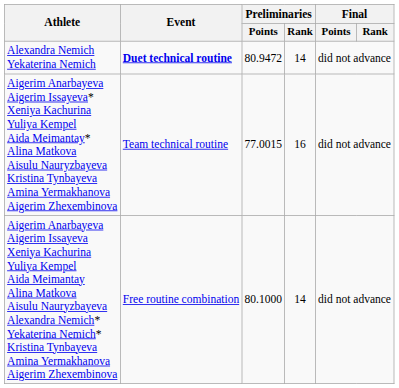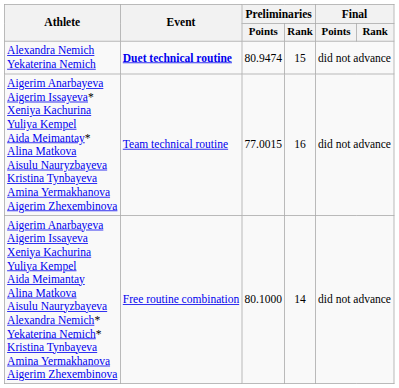 <table class=wikitable style="font-size:90%">
 <tr>
 <th rowspan="2">Athlete</th>
 <th rowspan="2">Event</th>
 <th colspan="2">Preliminaries</th>
 <th colspan="2">Final</th>
 </tr>
 <tr style="font-size:95%">
 <th>Points</th>
 <th>Rank</th>
 <th>Points</th>
 <th>Rank</th>
 </tr>
 <tr align=center>
 <td align=left><a href='#'>Alexandra Nemich</a><br><a href='#'>Yekaterina Nemich</a></td>
 <td align=left><strong><a href='#'>Duet technical routine</a></strong></td>
-<td>80.9472</td>
-<td>14</td>
+<td>80.9474</td>
+<td>15</td>
 <td colspan=2>did not advance</td>
 </tr>
 <tr align=center>
 <td align=left><a href='#'>Aigerim Anarbayeva</a><br><a href='#'>Aigerim Issayeva</a>*<br><a href='#'>Xeniya Kachurina</a><br><a href='#'>Yuliya Kempel</a><br><a href='#'>Aida Meimantay</a>*<br><a href='#'>Alina Matkova</a><br><a href='#'>Aisulu Nauryzbayeva</a><br><a href='#'>Kristina Tynbayeva</a><br><a href='#'>Amina Yermakhanova</a><br><a href='#'>Aigerim Zhexembinova</a></td>
 <td align=left><a href='#'>Team technical routine</a></td>
 <td>77.0015</td>
 <td>16</td>
 <td colspan=2>did not advance</td>
 </tr>
 <tr align=center>
 <td align=left><a href='#'>Aigerim Anarbayeva</a><br><a href='#'>Aigerim Issayeva</a><br><a href='#'>Xeniya Kachurina</a><br><a href='#'>Yuliya Kempel</a><br><a href='#'>Aida Meimantay</a><br><a href='#'>Alina Matkova</a><br><a href='#'>Aisulu Nauryzbayeva</a><br><a href='#'>Alexandra Nemich</a>*<br><a href='#'>Yekaterina Nemich</a>*<br><a href='#'>Kristina Tynbayeva</a><br><a href='#'>Amina Yermakhanova</a><br><a href='#'>Aigerim Zhexembinova</a></td>
 <td align=left><a href='#'>Free routine combination</a></td>
 <td>80.1000</td>
 <td>14</td>
 <td colspan=2>did not advance</td>
 </tr>
 </table>
